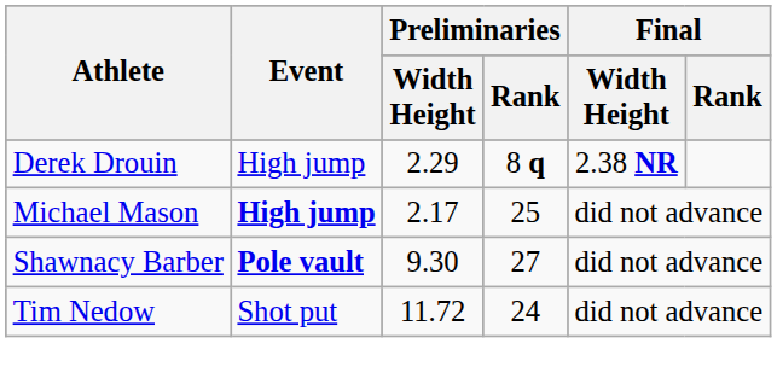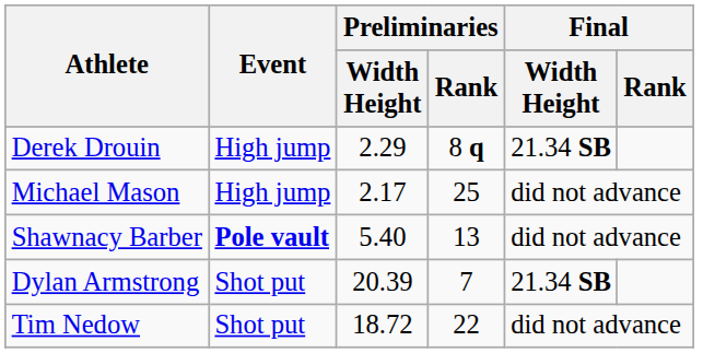 <table class=wikitable style="font-size:90%;">
 <tr>
 <th rowspan="2">Athlete</th>
 <th rowspan="2">Event</th>
 <th colspan="2">Preliminaries</th>
 <th colspan="2">Final</th>
 </tr>
 <tr>
 <th>Width<br>Height</th>
 <th>Rank</th>
 <th>Width<br>Height</th>
 <th>Rank</th>
 </tr>
 <tr style="border-top: single;">
 <td><a href='#'>Derek Drouin</a></td>
 <td><a href='#'>High jump</a></td>
 <td align=center>2.29</td>
 <td align=center>8 <strong>q</strong></td>
-<td align=center>2.38 <strong><a href='#'>NR</a></strong></td>
+<td align=center>21.34 <strong>SB</strong></td>
 <td align=center></td>
 </tr>
 <tr style="border-top: single;">
 <td><a href='#'>Michael Mason</a></td>
-<td><strong><a href='#'>High jump</a></strong></td>
+<td><a href='#'>High jump</a></td>
 <td align=center>2.17</td>
 <td align=center>25</td>
 <td colspan=2>did not advance</td>
 </tr>
 <tr style="border-top: single;">
 <td><a href='#'>Shawnacy Barber</a></td>
 <td><strong><a href='#'>Pole vault</a></strong></td>
-<td align=center>9.30</td>
-<td align=center>27</td>
+<td align=center>5.40</td>
+<td align=center>13</td>
 <td colspan=2>did not advance</td>
+</tr>
+<tr style="border-top: single;">
+<td><a href='#'>Dylan Armstrong</a></td>
+<td><a href='#'>Shot put</a></td>
+<td align=center>20.39</td>
+<td align=center>7</td>
+<td align=center>21.34 <strong>SB</strong></td>
+<td align=center></td>
 </tr>
 <tr style="border-top: single;">
 <td><a href='#'>Tim Nedow</a></td>
 <td><a href='#'>Shot put</a></td>
-<td align=center>11.72</td>
-<td align=center>24</td>
+<td align=center>18.72</td>
+<td align=center>22</td>
 <td colspan=2>did not advance</td>
 </tr>
 </table>
